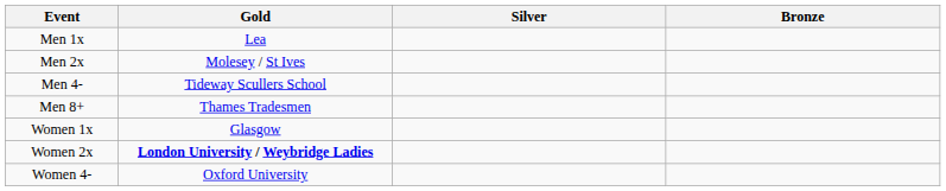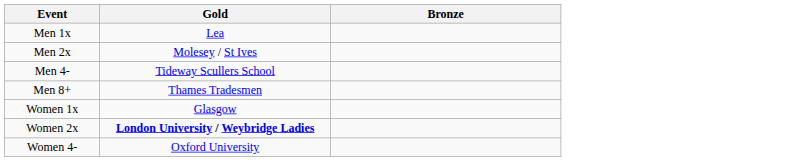 <table class="wikitable" style="text-align:center">
 <tr>
 <th width=120>Event</th>
 <th width=300>Gold</th>
-<th width=300>Silver</th>
 <th width=300>Bronze</th>
 </tr>
 <tr>
 <td>Men 1x</td>
 <td><a href='#'>Lea</a></td>
 <td></td>
-<td></td>
 </tr>
 <tr>
 <td>Men 2x</td>
 <td><a href='#'>Molesey</a> / <a href='#'>St Ives</a></td>
-<td></td>
 <td></td>
 </tr>
 <tr>
 <td>Men 4-</td>
 <td><a href='#'>Tideway Scullers School</a></td>
 <td></td>
-<td></td>
 </tr>
 <tr>
 <td>Men 8+</td>
 <td><a href='#'>Thames Tradesmen</a></td>
-<td></td>
 <td></td>
 </tr>
 <tr>
 <td>Women 1x</td>
 <td><a href='#'>Glasgow</a></td>
 <td></td>
-<td></td>
 </tr>
 <tr>
 <td>Women 2x</td>
 <td><strong><a href='#'>London University</a> / <a href='#'>Weybridge Ladies</a></strong></td>
-<td></td>
 <td></td>
 </tr>
 <tr>
 <td>Women 4-</td>
 <td><a href='#'>Oxford University</a></td>
 <td></td>
-<td></td>
 </tr>
 </table>
